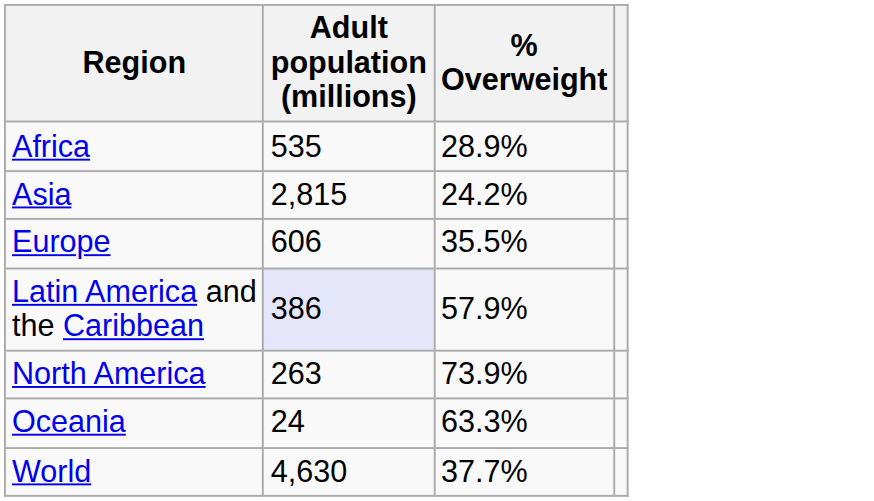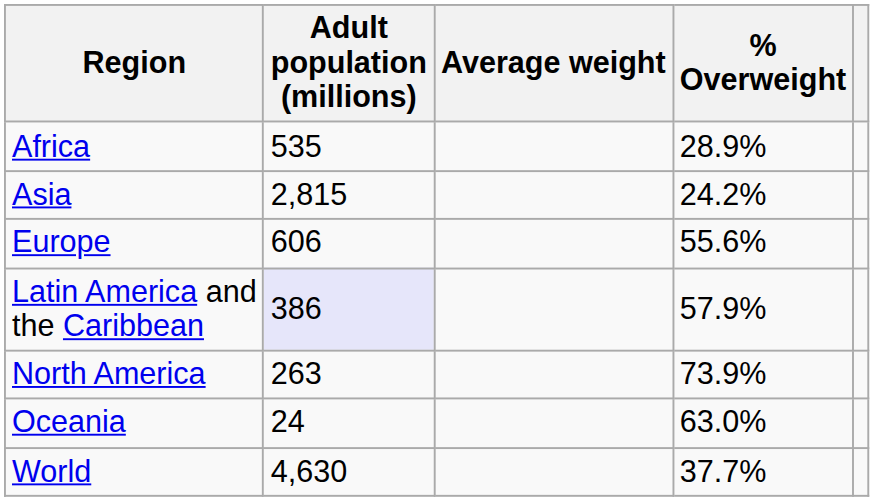 <table class="wikitable sortable">
 <tr>
 <th>Region</th>
 <th>Adult <br> population<br>(millions)</th>
+<th>Average weight</th>
 <th>% <br> Overweight</th>
 <th></th>
 </tr>
 <tr>
 <td><a href='#'>Africa</a></td>
 <td>535</td>
+<td></td>
 <td>28.9%</td>
 <td></td>
 </tr>
 <tr>
 <td><a href='#'>Asia</a></td>
 <td>2,815</td>
+<td></td>
 <td>24.2%</td>
 <td></td>
 </tr>
 <tr>
 <td><a href='#'>Europe</a></td>
 <td>606</td>
-<td>35.5%</td>
+<td></td>
+<td>55.6%</td>
 <td></td>
 </tr>
 <tr>
 <td><a href='#'>Latin America</a> and <br> the <a href='#'>Caribbean</a></td>
 <td style="background: lavender;">386</td>
+<td></td>
 <td>57.9%</td>
 <td></td>
 </tr>
 <tr>
 <td><a href='#'>North America</a></td>
 <td>263</td>
+<td></td>
 <td>73.9%</td>
 <td></td>
 </tr>
 <tr>
 <td><a href='#'>Oceania</a></td>
 <td>24</td>
-<td>63.3%</td>
+<td></td>
+<td>63.0%</td>
 <td></td>
 </tr>
 <tr>
 <td><a href='#'>World</a></td>
 <td>4,630</td>
+<td></td>
 <td>37.7%</td>
 <td></td>
 </tr>
 </table>
